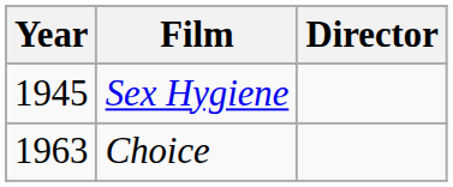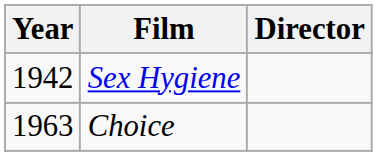 <table class="wikitable">
 <tr>
 <th>Year</th>
 <th>Film</th>
 <th>Director</th>
 </tr>
 <tr>
-<td>1945</td>
+<td>1942</td>
 <td><em><a href='#'>Sex Hygiene</a></em></td>
 <td></td>
 </tr>
 <tr>
 <td>1963</td>
 <td><em>Choice</em></td>
 <td></td>
 </tr>
 </table>
